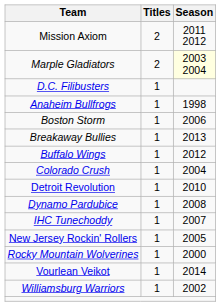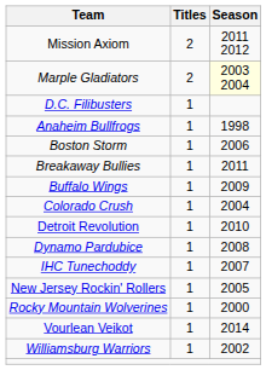 <table class="wikitable" style="text-align:center; margin-left:1em; float:right">
 <tr>
 <th>Team</th>
 <th>Titles</th>
 <th>Season</th>
 </tr>
 <tr>
 <td>Mission Axiom</td>
 <td>2</td>
 <td>2011<br>2012</td>
 </tr>
 <tr>
 <td><em>Marple Gladiators</em></td>
 <td>2</td>
 <td style="background: lightyellow;">2003<br>2004</td>
 </tr>
 <tr>
 <td><em><a href='#'>D.C. Filibusters</a></em></td>
 <td>1</td>
 </tr>
 <tr>
 <td><em><a href='#'>Anaheim Bullfrogs</a></em></td>
 <td>1</td>
 <td>1998</td>
 </tr>
 <tr>
 <td><em>Boston Storm</em></td>
 <td>1</td>
 <td>2006</td>
 </tr>
 <tr>
 <td><em>Breakaway Bullies</em></td>
 <td>1</td>
-<td>2013</td>
+<td>2011</td>
 </tr>
 <tr>
 <td><em><a href='#'>Buffalo Wings</a></em></td>
 <td>1</td>
-<td>2012</td>
+<td>2009</td>
 </tr>
 <tr>
 <td><em><a href='#'>Colorado Crush</a></em></td>
 <td>1</td>
 <td>2004</td>
 </tr>
 <tr>
 <td><a href='#'>Detroit Revolution</a></td>
 <td>1</td>
 <td>2010</td>
 </tr>
 <tr>
 <td><em><a href='#'>Dynamo Pardubice</a></em></td>
 <td>1</td>
 <td>2008</td>
 </tr>
 <tr>
 <td><em><a href='#'>IHC Tunechoddy</a></em></td>
 <td>1</td>
 <td>2007</td>
 </tr>
 <tr>
 <td><a href='#'>New Jersey Rockin' Rollers</a></td>
 <td>1</td>
 <td>2005</td>
 </tr>
 <tr>
 <td><em><a href='#'>Rocky Mountain Wolverines</a></em></td>
 <td>1</td>
 <td>2000</td>
 </tr>
 <tr>
 <td><a href='#'>Vourlean Veikot</a></td>
 <td>1</td>
 <td>2014</td>
 </tr>
 <tr>
 <td><em><a href='#'>Williamsburg Warriors</a></em></td>
 <td>1</td>
 <td>2002</td>
 </tr>
 <tr>
 <td align=center colspan=6></td>
 </tr>
 </table>
